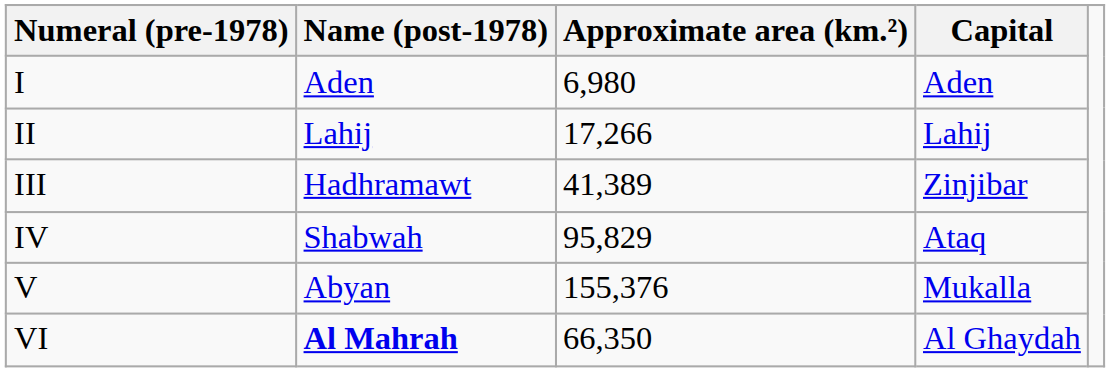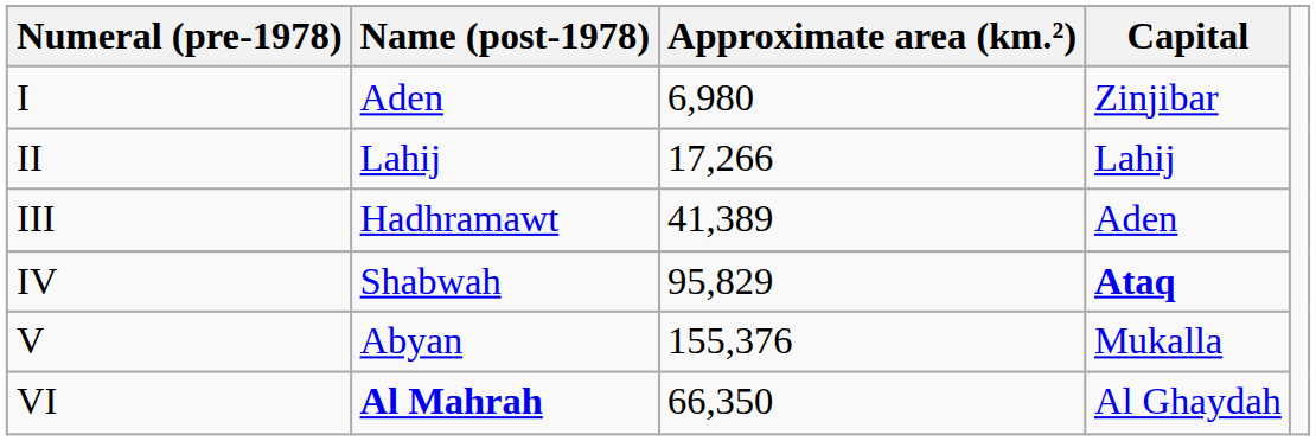 <table class="wikitable" style="margin: 1em auto 1em auto;">
 <tr>
 <th>Numeral (pre-1978)</th>
 <th>Name (post-1978)</th>
 <th>Approximate area (km.²)</th>
 <th>Capital</th>
 <td rowspan=7></td>
 </tr>
 <tr>
 <td>I</td>
 <td><a href='#'>Aden</a></td>
 <td>6,980</td>
-<td><a href='#'>Aden</a></td>
+<td><a href='#'>Zinjibar</a></td>
 </tr>
 <tr>
 <td>II</td>
 <td><a href='#'>Lahij</a></td>
 <td>17,266</td>
 <td><a href='#'>Lahij</a></td>
 </tr>
 <tr>
 <td>III</td>
 <td><a href='#'>Hadhramawt</a></td>
 <td>41,389</td>
-<td><a href='#'>Zinjibar</a></td>
+<td><a href='#'>Aden</a></td>
 </tr>
 <tr>
 <td>IV</td>
 <td><a href='#'>Shabwah</a></td>
 <td>95,829</td>
-<td><a href='#'>Ataq</a></td>
+<td><strong><a href='#'>Ataq</a></strong></td>
 </tr>
 <tr>
 <td>V</td>
 <td><a href='#'>Abyan</a></td>
 <td>155,376</td>
 <td><a href='#'>Mukalla</a></td>
 </tr>
 <tr>
 <td>VI</td>
 <td><strong><a href='#'>Al Mahrah</a></strong></td>
 <td>66,350</td>
 <td><a href='#'>Al Ghaydah</a></td>
 </tr>
 </table>
